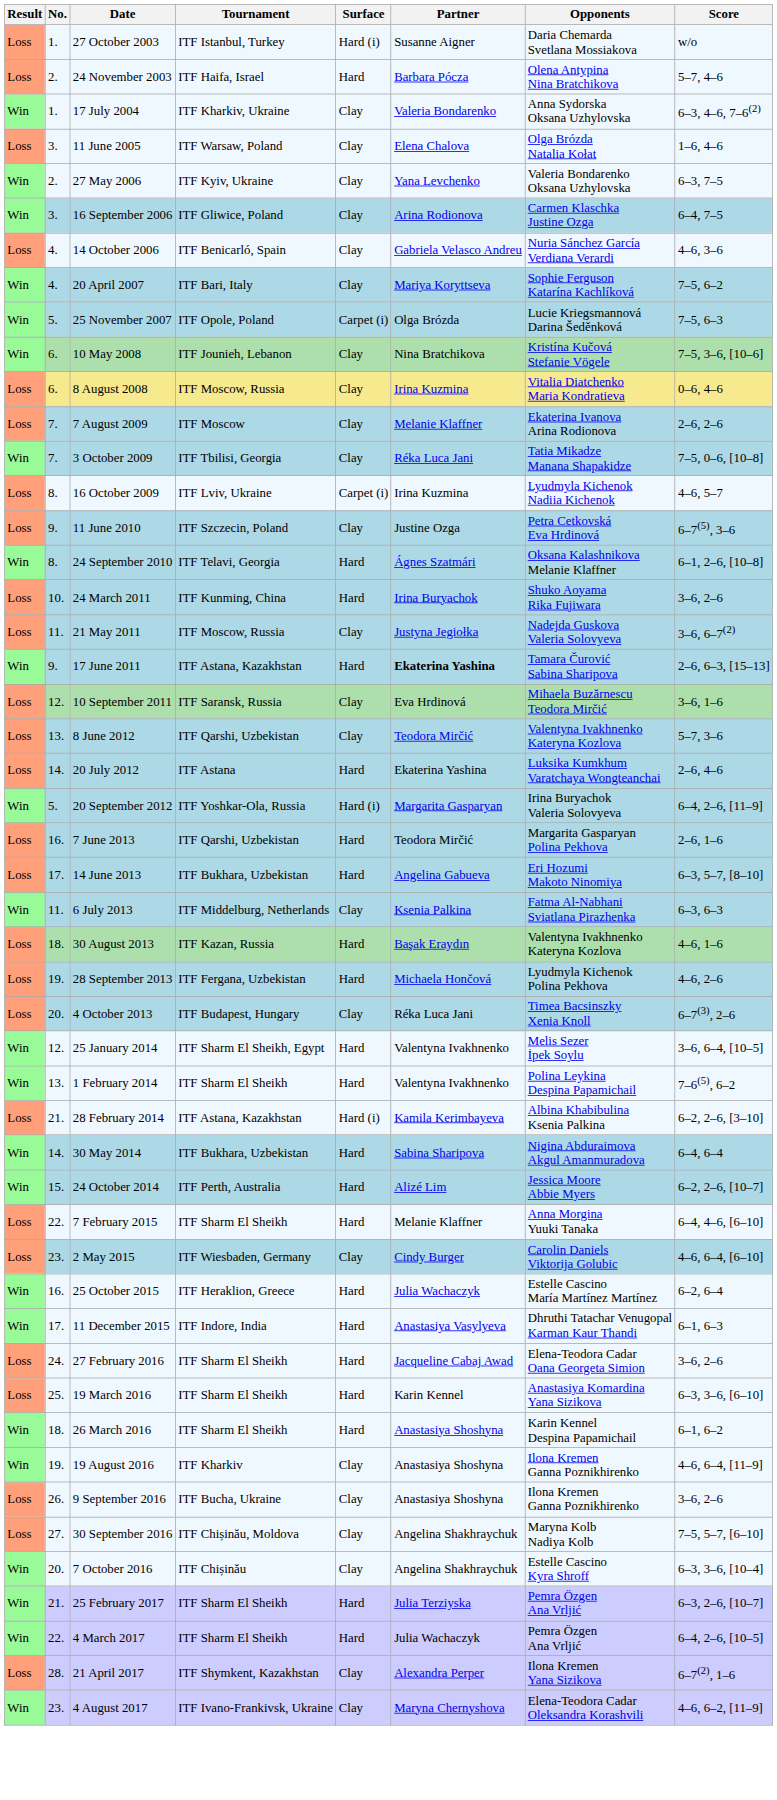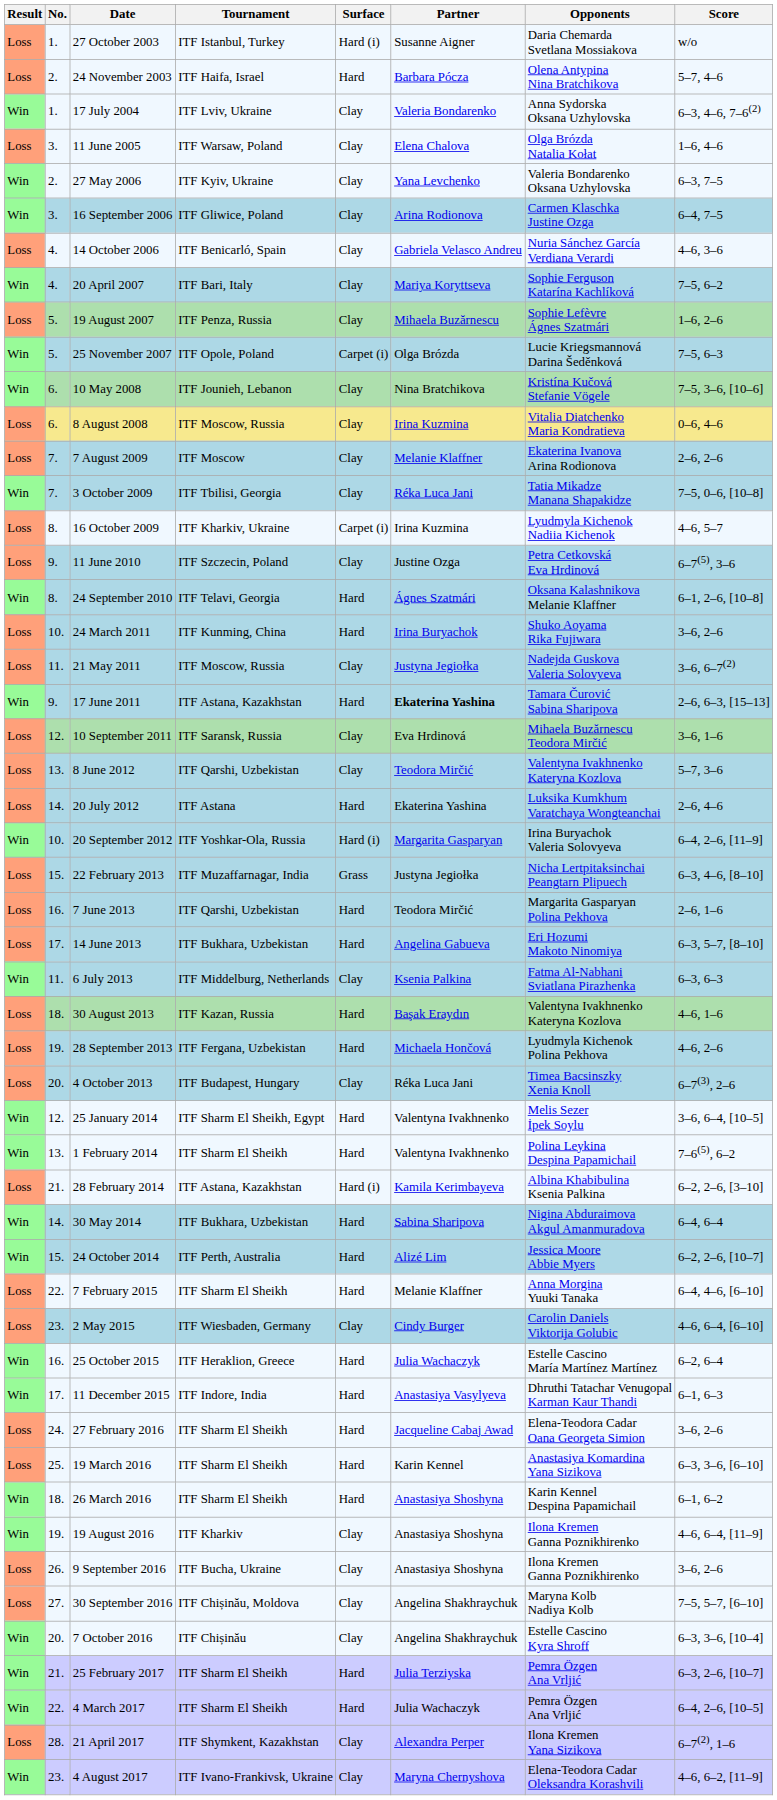 <table class="sortable wikitable">
 <tr>
 <th>Result</th>
 <th>No.</th>
 <th>Date</th>
 <th>Tournament</th>
 <th>Surface</th>
 <th>Partner</th>
 <th>Opponents</th>
 <th class="unsortable">Score</th>
 </tr>
 <tr style="background:#f0f8ff;">
 <td style="background:#ffa07a;">Loss</td>
 <td>1.</td>
 <td>27 October 2003</td>
 <td>ITF Istanbul, Turkey</td>
 <td>Hard (i)</td>
 <td> Susanne Aigner</td>
 <td> Daria Chemarda <br>  Svetlana Mossiakova</td>
 <td>w/o</td>
 </tr>
 <tr style="background:#f0f8ff;">
 <td style="background:#ffa07a;">Loss</td>
 <td>2.</td>
 <td>24 November 2003</td>
 <td>ITF Haifa, Israel</td>
 <td>Hard</td>
 <td> <a href='#'>Barbara Pócza</a></td>
 <td> <a href='#'>Olena Antypina</a> <br>  <a href='#'>Nina Bratchikova</a></td>
 <td>5–7, 4–6</td>
 </tr>
 <tr style="background:#f0f8ff;">
 <td style="background:#98fb98;">Win</td>
 <td>1.</td>
 <td>17 July 2004</td>
-<td>ITF Kharkiv, Ukraine</td>
+<td>ITF Lviv, Ukraine</td>
 <td>Clay</td>
 <td> <a href='#'>Valeria Bondarenko</a></td>
 <td> Anna Sydorska <br>  Oksana Uzhylovska</td>
 <td>6–3, 4–6, 7–6<sup>(2)</sup></td>
 </tr>
 <tr style="background:#f0f8ff;">
 <td style="background:#ffa07a;">Loss</td>
 <td>3.</td>
 <td>11 June 2005</td>
 <td>ITF Warsaw, Poland</td>
 <td>Clay</td>
 <td> <a href='#'>Elena Chalova</a></td>
 <td> <a href='#'>Olga Brózda</a> <br>  <a href='#'>Natalia Kołat</a></td>
 <td>1–6, 4–6</td>
 </tr>
 <tr style="background:#f0f8ff;">
 <td style="background:#98fb98;">Win</td>
 <td>2.</td>
 <td>27 May 2006</td>
 <td>ITF Kyiv, Ukraine</td>
 <td>Clay</td>
 <td> <a href='#'>Yana Levchenko</a></td>
 <td> Valeria Bondarenko <br>  Oksana Uzhylovska</td>
 <td>6–3, 7–5</td>
 </tr>
 <tr style="background:lightblue;">
 <td style="background:#98fb98;">Win</td>
 <td>3.</td>
 <td>16 September 2006</td>
 <td>ITF Gliwice, Poland</td>
 <td>Clay</td>
 <td> <a href='#'>Arina Rodionova</a></td>
 <td> <a href='#'>Carmen Klaschka</a> <br>  <a href='#'>Justine Ozga</a></td>
 <td>6–4, 7–5</td>
 </tr>
 <tr style="background:#f0f8ff;">
 <td style="background:#ffa07a;">Loss</td>
 <td>4.</td>
 <td>14 October 2006</td>
 <td>ITF Benicarló, Spain</td>
 <td>Clay</td>
 <td> <a href='#'>Gabriela Velasco Andreu</a></td>
 <td> <a href='#'>Nuria Sánchez García</a> <br>  <a href='#'>Verdiana Verardi</a></td>
 <td>4–6, 3–6</td>
 </tr>
 <tr style="background:lightblue;">
 <td style="background:#98fb98;">Win</td>
 <td>4.</td>
 <td>20 April 2007</td>
 <td>ITF Bari, Italy</td>
 <td>Clay</td>
 <td> <a href='#'>Mariya Koryttseva</a></td>
 <td> <a href='#'>Sophie Ferguson</a> <br>  <a href='#'>Katarína Kachlíková</a></td>
 <td>7–5, 6–2</td>
 </tr>
+<tr style="background:#addfad;">
+<td style="background:#ffa07a;">Loss</td>
+<td>5.</td>
+<td>19 August 2007</td>
+<td>ITF Penza, Russia</td>
+<td>Clay</td>
+<td> <a href='#'>Mihaela Buzărnescu</a></td>
+<td> <a href='#'>Sophie Lefèvre</a> <br>  <a href='#'>Ágnes Szatmári</a></td>
+<td>1–6, 2–6</td>
+</tr>
 <tr style="background:lightblue;">
 <td style="background:#98fb98;">Win</td>
 <td>5.</td>
 <td>25 November 2007</td>
 <td>ITF Opole, Poland</td>
 <td>Carpet (i)</td>
 <td> Olga Brózda</td>
 <td> Lucie Kriegsmannová <br>  Darina Šeděnková</td>
 <td>7–5, 6–3</td>
 </tr>
 <tr style="background:#addfad;">
 <td style="background:#98fb98;">Win</td>
 <td>6.</td>
 <td>10 May 2008</td>
 <td>ITF Jounieh, Lebanon</td>
 <td>Clay</td>
 <td> Nina Bratchikova</td>
 <td> <a href='#'>Kristína Kučová</a> <br>  <a href='#'>Stefanie Vögele</a></td>
 <td>7–5, 3–6, [10–6]</td>
 </tr>
 <tr style="background:#f7e98e;">
 <td style="background:#ffa07a;">Loss</td>
 <td>6.</td>
 <td>8 August 2008</td>
 <td>ITF Moscow, Russia</td>
 <td>Clay</td>
 <td> <a href='#'>Irina Kuzmina</a></td>
 <td> <a href='#'>Vitalia Diatchenko</a> <br>  <a href='#'>Maria Kondratieva</a></td>
 <td>0–6, 4–6</td>
 </tr>
 <tr style="background:lightblue;">
 <td style="background:#ffa07a;">Loss</td>
 <td>7.</td>
 <td>7 August 2009</td>
 <td>ITF Moscow</td>
 <td>Clay</td>
 <td> <a href='#'>Melanie Klaffner</a></td>
 <td> <a href='#'>Ekaterina Ivanova</a> <br>  Arina Rodionova</td>
 <td>2–6, 2–6</td>
 </tr>
 <tr style="background:lightblue;">
 <td style="background:#98fb98;">Win</td>
 <td>7.</td>
 <td>3 October 2009</td>
 <td>ITF Tbilisi, Georgia</td>
 <td>Clay</td>
 <td> <a href='#'>Réka Luca Jani</a></td>
 <td> <a href='#'>Tatia Mikadze</a> <br>  <a href='#'>Manana Shapakidze</a></td>
 <td>7–5, 0–6, [10–8]</td>
 </tr>
 <tr style="background:#f0f8ff;">
 <td style="background:#ffa07a;">Loss</td>
 <td>8.</td>
 <td>16 October 2009</td>
-<td>ITF Lviv, Ukraine</td>
+<td>ITF Kharkiv, Ukraine</td>
 <td>Carpet (i)</td>
 <td> Irina Kuzmina</td>
 <td> <a href='#'>Lyudmyla Kichenok</a> <br>  <a href='#'>Nadiia Kichenok</a></td>
 <td>4–6, 5–7</td>
 </tr>
 <tr style="background:lightblue;">
 <td style="background:#ffa07a;">Loss</td>
 <td>9.</td>
 <td>11 June 2010</td>
 <td>ITF Szczecin, Poland</td>
 <td>Clay</td>
 <td> Justine Ozga</td>
 <td> <a href='#'>Petra Cetkovská</a> <br>  <a href='#'>Eva Hrdinová</a></td>
 <td>6–7<sup>(5)</sup>, 3–6</td>
 </tr>
 <tr style="background:lightblue;">
 <td style="background:#98fb98;">Win</td>
 <td>8.</td>
 <td>24 September 2010</td>
 <td>ITF Telavi, Georgia</td>
 <td>Hard</td>
 <td> <a href='#'>Ágnes Szatmári</a></td>
 <td> <a href='#'>Oksana Kalashnikova</a> <br>  Melanie Klaffner</td>
 <td>6–1, 2–6, [10–8]</td>
 </tr>
 <tr style="background:lightblue;">
 <td style="background:#ffa07a;">Loss</td>
 <td>10.</td>
 <td>24 March 2011</td>
 <td>ITF Kunming, China</td>
 <td>Hard</td>
 <td> <a href='#'>Irina Buryachok</a></td>
 <td> <a href='#'>Shuko Aoyama</a> <br>  <a href='#'>Rika Fujiwara</a></td>
 <td>3–6, 2–6</td>
 </tr>
 <tr style="background:lightblue;">
 <td style="background:#ffa07a;">Loss</td>
 <td>11.</td>
 <td>21 May 2011</td>
 <td>ITF Moscow, Russia</td>
 <td>Clay</td>
 <td> <a href='#'>Justyna Jegiołka</a></td>
 <td> <a href='#'>Nadejda Guskova</a> <br>  <a href='#'>Valeria Solovyeva</a></td>
 <td>3–6, 6–7<sup>(2)</sup></td>
 </tr>
 <tr style="background:lightblue;">
 <td style="background:#98fb98;">Win</td>
 <td>9.</td>
 <td>17 June 2011</td>
 <td>ITF Astana, Kazakhstan</td>
 <td>Hard</td>
 <td><strong> Ekaterina Yashina</strong></td>
 <td> <a href='#'>Tamara Čurović</a> <br>  <a href='#'>Sabina Sharipova</a></td>
 <td>2–6, 6–3, [15–13]</td>
 </tr>
 <tr style="background:#addfad;">
 <td style="background:#ffa07a;">Loss</td>
 <td>12.</td>
 <td>10 September 2011</td>
 <td>ITF Saransk, Russia</td>
 <td>Clay</td>
 <td> Eva Hrdinová</td>
 <td> <a href='#'>Mihaela Buzărnescu</a> <br>  <a href='#'>Teodora Mirčić</a></td>
 <td>3–6, 1–6</td>
 </tr>
 <tr style="background:lightblue;">
 <td style="background:#ffa07a;">Loss</td>
 <td>13.</td>
 <td>8 June 2012</td>
 <td>ITF Qarshi, Uzbekistan</td>
 <td>Clay</td>
 <td> <a href='#'>Teodora Mirčić</a></td>
 <td> <a href='#'>Valentyna Ivakhnenko</a> <br>  <a href='#'>Kateryna Kozlova</a></td>
 <td>5–7, 3–6</td>
 </tr>
 <tr style="background:lightblue;">
 <td style="background:#ffa07a;">Loss</td>
 <td>14.</td>
 <td>20 July 2012</td>
 <td>ITF Astana</td>
 <td>Hard</td>
 <td> Ekaterina Yashina</td>
 <td> <a href='#'>Luksika Kumkhum</a> <br>  <a href='#'>Varatchaya Wongteanchai</a></td>
 <td>2–6, 4–6</td>
 </tr>
 <tr style="background:lightblue;">
 <td style="background:#98fb98;">Win</td>
-<td>5.</td>
+<td>10.</td>
 <td>20 September 2012</td>
 <td>ITF Yoshkar-Ola, Russia</td>
 <td>Hard (i)</td>
 <td> <a href='#'>Margarita Gasparyan</a></td>
 <td> Irina Buryachok <br>  Valeria Solovyeva</td>
 <td>6–4, 2–6, [11–9]</td>
+</tr>
+<tr style="background:lightblue;">
+<td style="background:#ffa07a;">Loss</td>
+<td>15.</td>
+<td>22 February 2013</td>
+<td>ITF Muzaffarnagar, India</td>
+<td>Grass</td>
+<td> Justyna Jegiołka</td>
+<td> <a href='#'>Nicha Lertpitaksinchai</a> <br>  <a href='#'>Peangtarn Plipuech</a></td>
+<td>6–3, 4–6, [8–10]</td>
 </tr>
 <tr style="background:lightblue;">
 <td style="background:#ffa07a;">Loss</td>
 <td>16.</td>
 <td>7 June 2013</td>
 <td>ITF Qarshi, Uzbekistan</td>
 <td>Hard</td>
 <td> Teodora Mirčić</td>
 <td> Margarita Gasparyan <br>  <a href='#'>Polina Pekhova</a></td>
 <td>2–6, 1–6</td>
 </tr>
 <tr style="background:lightblue;">
 <td style="background:#ffa07a;">Loss</td>
 <td>17.</td>
 <td>14 June 2013</td>
 <td>ITF Bukhara, Uzbekistan</td>
 <td>Hard</td>
 <td> <a href='#'>Angelina Gabueva</a></td>
 <td> <a href='#'>Eri Hozumi</a> <br>  <a href='#'>Makoto Ninomiya</a></td>
 <td>6–3, 5–7, [8–10]</td>
 </tr>
 <tr style="background:lightblue;">
 <td style="background:#98fb98;">Win</td>
 <td>11.</td>
 <td>6 July 2013</td>
 <td>ITF Middelburg, Netherlands</td>
 <td>Clay</td>
 <td> <a href='#'>Ksenia Palkina</a></td>
 <td> <a href='#'>Fatma Al-Nabhani</a> <br>  <a href='#'>Sviatlana Pirazhenka</a></td>
 <td>6–3, 6–3</td>
 </tr>
 <tr style="background:#addfad;">
 <td style="background:#ffa07a;">Loss</td>
 <td>18.</td>
 <td>30 August 2013</td>
 <td>ITF Kazan, Russia</td>
 <td>Hard</td>
 <td> <a href='#'>Başak Eraydın</a></td>
 <td> Valentyna Ivakhnenko <br>  Kateryna Kozlova</td>
 <td>4–6, 1–6</td>
 </tr>
 <tr style="background:lightblue;">
 <td style="background:#ffa07a;">Loss</td>
 <td>19.</td>
 <td>28 September 2013</td>
 <td>ITF Fergana, Uzbekistan</td>
 <td>Hard</td>
 <td> <a href='#'>Michaela Hončová</a></td>
 <td> Lyudmyla Kichenok <br>  Polina Pekhova</td>
 <td>4–6, 2–6</td>
 </tr>
 <tr style="background:lightblue;">
 <td style="background:#ffa07a;">Loss</td>
 <td>20.</td>
 <td>4 October 2013</td>
 <td>ITF Budapest, Hungary</td>
 <td>Clay</td>
 <td> Réka Luca Jani</td>
 <td> <a href='#'>Timea Bacsinszky</a> <br>  <a href='#'>Xenia Knoll</a></td>
 <td>6–7<sup>(3)</sup>, 2–6</td>
 </tr>
 <tr style="background:#f0f8ff;">
 <td style="background:#98fb98;">Win</td>
 <td>12.</td>
 <td>25 January 2014</td>
 <td>ITF Sharm El Sheikh, Egypt</td>
 <td>Hard</td>
 <td> Valentyna Ivakhnenko</td>
 <td> <a href='#'>Melis Sezer</a> <br>  <a href='#'>İpek Soylu</a></td>
 <td>3–6, 6–4, [10–5]</td>
 </tr>
 <tr style="background:#f0f8ff;">
 <td style="background:#98fb98;">Win</td>
 <td>13.</td>
 <td>1 February 2014</td>
 <td>ITF Sharm El Sheikh</td>
 <td>Hard</td>
 <td> Valentyna Ivakhnenko</td>
 <td> <a href='#'>Polina Leykina</a> <br>  <a href='#'>Despina Papamichail</a></td>
 <td>7–6<sup>(5)</sup>, 6–2</td>
 </tr>
 <tr style="background:#f0f8ff;">
 <td style="background:#ffa07a;">Loss</td>
 <td>21.</td>
 <td>28 February 2014</td>
 <td>ITF Astana, Kazakhstan</td>
 <td>Hard (i)</td>
 <td> <a href='#'>Kamila Kerimbayeva</a></td>
 <td> <a href='#'>Albina Khabibulina</a> <br>  Ksenia Palkina</td>
 <td>6–2, 2–6, [3–10]</td>
 </tr>
 <tr style="background:lightblue;">
 <td style="background:#98fb98;">Win</td>
 <td>14.</td>
 <td>30 May 2014</td>
 <td>ITF Bukhara, Uzbekistan</td>
 <td>Hard</td>
 <td> <a href='#'>Sabina Sharipova</a></td>
 <td> <a href='#'>Nigina Abduraimova</a> <br>  <a href='#'>Akgul Amanmuradova</a></td>
 <td>6–4, 6–4</td>
 </tr>
 <tr style="background:lightblue;">
 <td style="background:#98fb98;">Win</td>
 <td>15.</td>
 <td>24 October 2014</td>
 <td>ITF Perth, Australia</td>
 <td>Hard</td>
 <td> <a href='#'>Alizé Lim</a></td>
 <td> <a href='#'>Jessica Moore</a> <br>  <a href='#'>Abbie Myers</a></td>
 <td>6–2, 2–6, [10–7]</td>
 </tr>
 <tr style="background:#f0f8ff;">
 <td style="background:#ffa07a;">Loss</td>
 <td>22.</td>
 <td>7 February 2015</td>
 <td>ITF Sharm El Sheikh</td>
 <td>Hard</td>
 <td> Melanie Klaffner</td>
 <td> <a href='#'>Anna Morgina</a> <br>  Yuuki Tanaka</td>
 <td>6–4, 4–6, [6–10]</td>
 </tr>
 <tr style="background:lightblue;">
 <td style="background:#ffa07a;">Loss</td>
 <td>23.</td>
 <td>2 May 2015</td>
 <td>ITF Wiesbaden, Germany</td>
 <td>Clay</td>
 <td> <a href='#'>Cindy Burger</a></td>
 <td> <a href='#'>Carolin Daniels</a> <br>  <a href='#'>Viktorija Golubic</a></td>
 <td>4–6, 6–4, [6–10]</td>
 </tr>
 <tr style="background:#f0f8ff;">
 <td style="background:#98fb98;">Win</td>
 <td>16.</td>
 <td>25 October 2015</td>
 <td>ITF Heraklion, Greece</td>
 <td>Hard</td>
 <td> <a href='#'>Julia Wachaczyk</a></td>
 <td> Estelle Cascino <br>  María Martínez Martínez</td>
 <td>6–2, 6–4</td>
 </tr>
 <tr style="background:#f0f8ff;">
 <td style="background:#98fb98;">Win</td>
 <td>17.</td>
 <td>11 December 2015</td>
 <td>ITF Indore, India</td>
 <td>Hard</td>
 <td> <a href='#'>Anastasiya Vasylyeva</a></td>
 <td> Dhruthi Tatachar Venugopal <br>  <a href='#'>Karman Kaur Thandi</a></td>
 <td>6–1, 6–3</td>
 </tr>
 <tr style="background:#f0f8ff;">
 <td style="background:#ffa07a;">Loss</td>
 <td>24.</td>
 <td>27 February 2016</td>
 <td>ITF Sharm El Sheikh</td>
 <td>Hard</td>
 <td> <a href='#'>Jacqueline Cabaj Awad</a></td>
 <td> Elena-Teodora Cadar <br>  <a href='#'>Oana Georgeta Simion</a></td>
 <td>3–6, 2–6</td>
 </tr>
 <tr style="background:#f0f8ff;">
 <td style="background:#ffa07a;">Loss</td>
 <td>25.</td>
 <td>19 March 2016</td>
 <td>ITF Sharm El Sheikh</td>
 <td>Hard</td>
 <td> Karin Kennel</td>
 <td> <a href='#'>Anastasiya Komardina</a> <br>  <a href='#'>Yana Sizikova</a></td>
 <td>6–3, 3–6, [6–10]</td>
 </tr>
 <tr style="background:#f0f8ff;">
 <td style="background:#98fb98;">Win</td>
 <td>18.</td>
 <td>26 March 2016</td>
 <td>ITF Sharm El Sheikh</td>
 <td>Hard</td>
 <td> <a href='#'>Anastasiya Shoshyna</a></td>
 <td> Karin Kennel <br>  Despina Papamichail</td>
 <td>6–1, 6–2</td>
 </tr>
 <tr style="background:#f0f8ff;">
 <td style="background:#98fb98;">Win</td>
 <td>19.</td>
 <td>19 August 2016</td>
 <td>ITF Kharkiv</td>
 <td>Clay</td>
 <td> Anastasiya Shoshyna</td>
 <td> <a href='#'>Ilona Kremen</a> <br>  Ganna Poznikhirenko</td>
 <td>4–6, 6–4, [11–9]</td>
 </tr>
 <tr style="background:#f0f8ff;">
 <td style="background:#ffa07a;">Loss</td>
 <td>26.</td>
 <td>9 September 2016</td>
 <td>ITF Bucha, Ukraine</td>
 <td>Clay</td>
 <td> Anastasiya Shoshyna</td>
 <td> Ilona Kremen <br>  Ganna Poznikhirenko</td>
 <td>3–6, 2–6</td>
 </tr>
 <tr style="background:#f0f8ff;">
 <td style="background:#ffa07a;">Loss</td>
 <td>27.</td>
 <td>30 September 2016</td>
 <td>ITF Chișinău, Moldova</td>
 <td>Clay</td>
 <td> Angelina Shakhraychuk</td>
 <td> Maryna Kolb <br>  Nadiya Kolb</td>
 <td>7–5, 5–7, [6–10]</td>
 </tr>
 <tr style="background:#f0f8ff;">
 <td style="background:#98fb98;">Win</td>
 <td>20.</td>
 <td>7 October 2016</td>
 <td>ITF Chișinău</td>
 <td>Clay</td>
 <td> Angelina Shakhraychuk</td>
 <td> Estelle Cascino <br>  <a href='#'>Kyra Shroff</a></td>
 <td>6–3, 3–6, [10–4]</td>
 </tr>
 <tr style="background:#ccccff;">
 <td style="background:#98fb98;">Win</td>
 <td>21.</td>
 <td>25 February 2017</td>
 <td>ITF Sharm El Sheikh</td>
 <td>Hard</td>
 <td> <a href='#'>Julia Terziyska</a></td>
 <td> <a href='#'>Pemra Özgen</a> <br>  <a href='#'>Ana Vrljić</a></td>
 <td>6–3, 2–6, [10–7]</td>
 </tr>
 <tr style="background:#ccccff;">
 <td style="background:#98fb98;">Win</td>
 <td>22.</td>
 <td>4 March 2017</td>
 <td>ITF Sharm El Sheikh</td>
 <td>Hard</td>
 <td> Julia Wachaczyk</td>
 <td> Pemra Özgen <br>  Ana Vrljić</td>
 <td>6–4, 2–6, [10–5]</td>
 </tr>
 <tr style="background:#ccccff;">
 <td style="background:#ffa07a;">Loss</td>
 <td>28.</td>
 <td>21 April 2017</td>
 <td>ITF Shymkent, Kazakhstan</td>
 <td>Clay</td>
 <td> <a href='#'>Alexandra Perper</a></td>
 <td> Ilona Kremen <br>  <a href='#'>Yana Sizikova</a></td>
 <td>6–7<sup>(2)</sup>, 1–6</td>
 </tr>
 <tr style="background:#ccccff;">
 <td style="background:#98fb98;">Win</td>
 <td>23.</td>
 <td>4 August 2017</td>
 <td>ITF Ivano-Frankivsk, Ukraine</td>
 <td>Clay</td>
 <td> <a href='#'>Maryna Chernyshova</a></td>
 <td> Elena-Teodora Cadar <br>  <a href='#'>Oleksandra Korashvili</a></td>
 <td>4–6, 6–2, [11–9]</td>
 </tr>
 </table>
